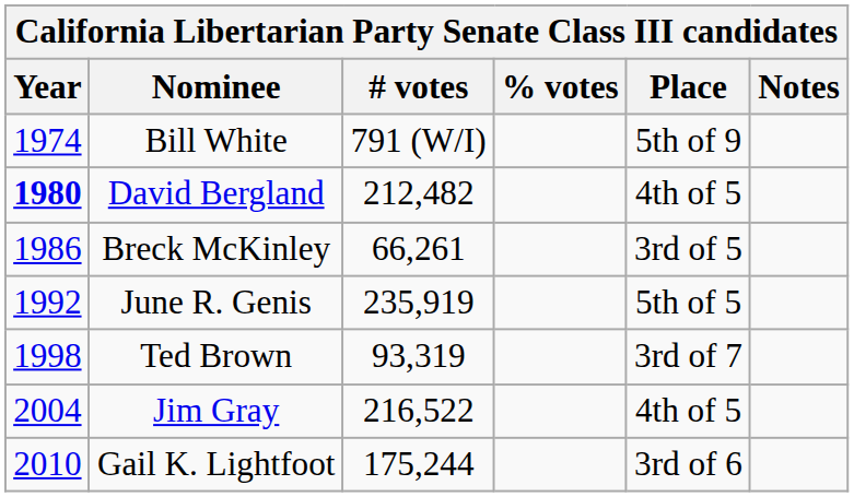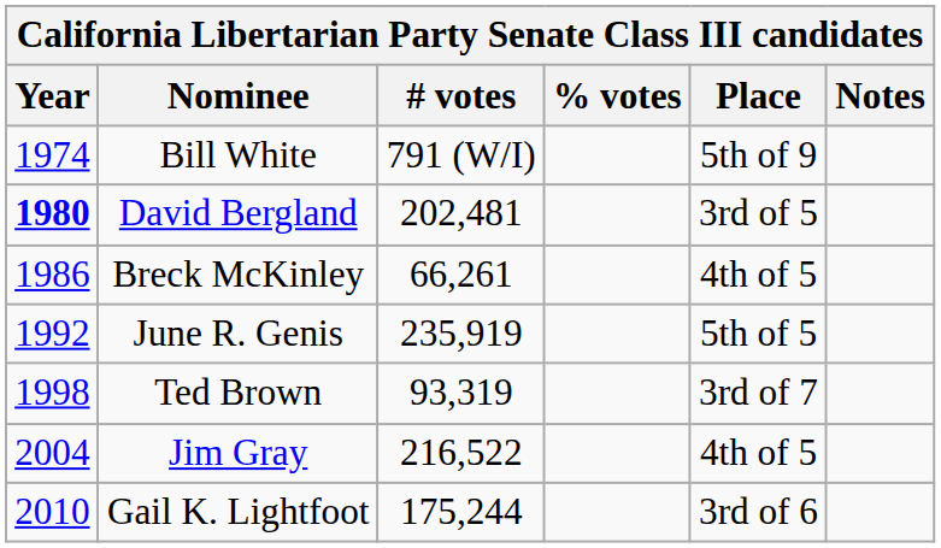 <table class=wikitable style="text-align:center;">
 <tr style="background:lightgrey;">
 <th colspan="9">California Libertarian Party Senate Class III candidates</th>
 </tr>
 <tr style="background:lightgrey;">
 <th>Year</th>
 <th>Nominee</th>
 <th># votes</th>
 <th>% votes</th>
 <th>Place</th>
 <th>Notes</th>
 </tr>
 <tr>
 <td><a href='#'>1974</a></td>
 <td>Bill White</td>
 <td>791 (W/I)</td>
 <td></td>
 <td>5th of 9</td>
 <td></td>
 </tr>
 <tr>
 <td><strong><a href='#'>1980</a></strong></td>
 <td><a href='#'>David Bergland</a></td>
-<td>212,482</td>
+<td>202,481</td>
 <td></td>
-<td>4th of 5</td>
+<td>3rd of 5</td>
 <td></td>
 </tr>
 <tr>
 <td><a href='#'>1986</a></td>
 <td>Breck McKinley</td>
 <td>66,261</td>
 <td></td>
-<td>3rd of 5</td>
+<td>4th of 5</td>
 <td></td>
 </tr>
 <tr>
 <td><a href='#'>1992</a></td>
 <td>June R. Genis</td>
 <td>235,919</td>
 <td></td>
 <td>5th of 5</td>
 <td></td>
 </tr>
 <tr>
 <td><a href='#'>1998</a></td>
 <td>Ted Brown</td>
 <td>93,319</td>
 <td></td>
 <td>3rd of 7</td>
 <td></td>
 </tr>
 <tr>
 <td><a href='#'>2004</a></td>
 <td><a href='#'>Jim Gray</a></td>
 <td>216,522</td>
 <td></td>
 <td>4th of 5</td>
 <td></td>
 </tr>
 <tr>
 <td><a href='#'>2010</a></td>
 <td>Gail K. Lightfoot</td>
 <td>175,244</td>
 <td></td>
 <td>3rd of 6</td>
 <td></td>
 </tr>
 </table>
